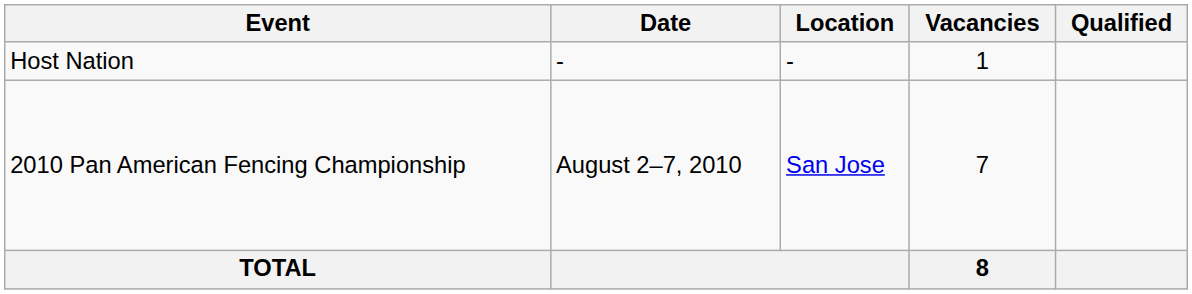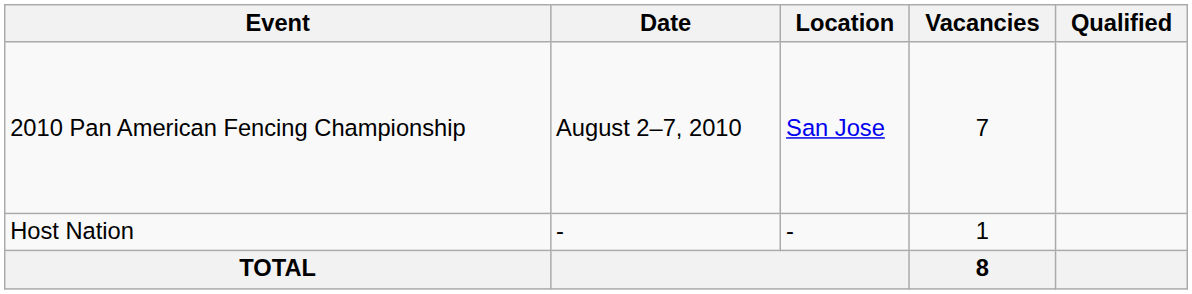 <table class="wikitable" width=800>
 <tr>
 <th>Event</th>
 <th>Date</th>
 <th>Location</th>
 <th>Vacancies</th>
 <th>Qualified</th>
 </tr>
 <tr>
+<td>2010 Pan American Fencing Championship</td>
+<td>August 2–7, 2010</td>
+<td> <a href='#'>San Jose</a></td>
+<td align=center>7 </td>
+<td><br><br><br><br><br><br></td>
+</tr>
+<tr>
 <td>Host Nation</td>
 <td>-</td>
 <td>-</td>
 <td align=center>1</td>
 <td></td>
-</tr>
-<tr>
-<td>2010 Pan American Fencing Championship</td>
-<td>August 2–7, 2010</td>
-<td> <a href='#'>San Jose</a></td>
-<td align=center>7 </td>
-<td><br><br><br><br><br><br></td>
 </tr>
 <tr>
 <th>TOTAL</th>
 <th colspan="2"></th>
 <th>8</th>
 <th></th>
 </tr>
 </table>
